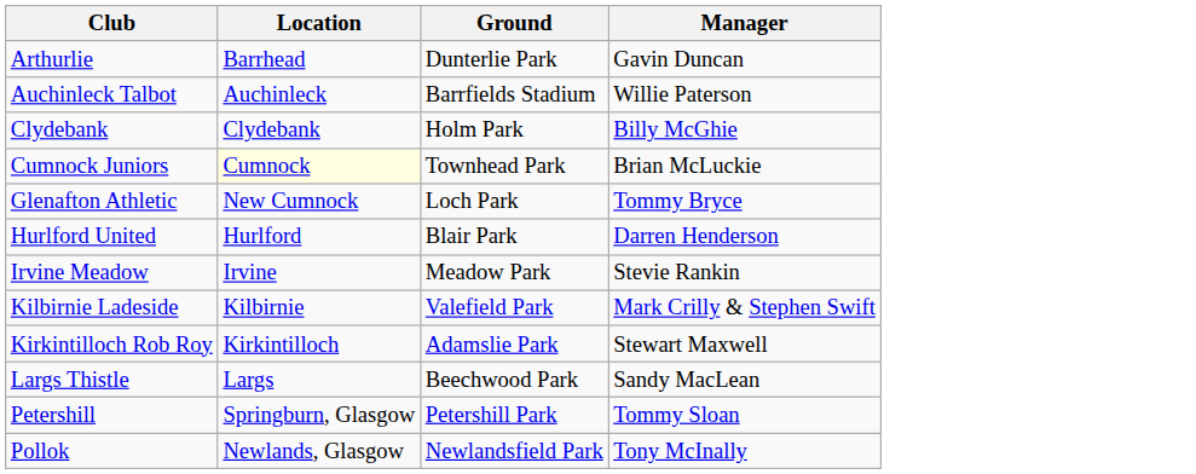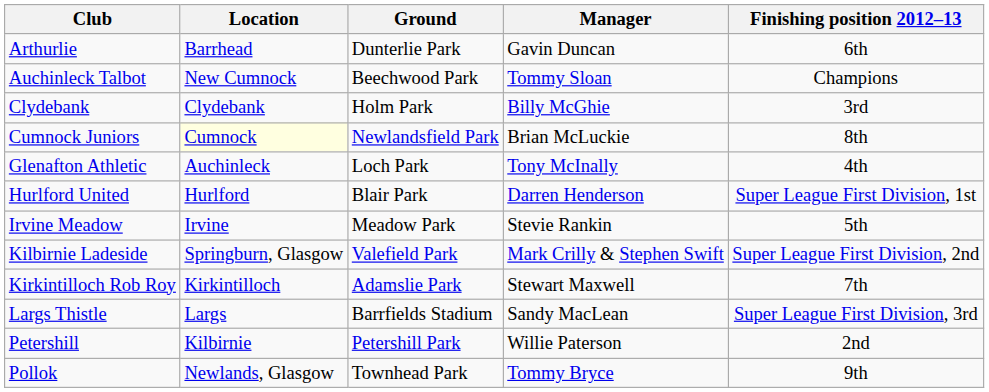 <table class="wikitable sortable">
 <tr>
 <th>Club</th>
 <th>Location</th>
 <th>Ground</th>
 <th>Manager</th>
+<th>Finishing position <a href='#'>2012–13</a></th>
 </tr>
 <tr>
 <td style="text-align:left;"><a href='#'>Arthurlie</a></td>
 <td><a href='#'>Barrhead</a></td>
 <td>Dunterlie Park</td>
 <td>Gavin Duncan</td>
+<td align="center">6th</td>
 </tr>
 <tr>
 <td style="text-align:left;"><a href='#'>Auchinleck Talbot</a></td>
-<td><a href='#'>Auchinleck</a></td>
-<td>Barrfields Stadium</td>
-<td>Willie Paterson</td>
+<td><a href='#'>New Cumnock</a></td>
+<td>Beechwood Park</td>
+<td><a href='#'>Tommy Sloan</a></td>
+<td align="center">Champions</td>
 </tr>
 <tr>
 <td style="text-align:left;"><a href='#'>Clydebank</a></td>
 <td><a href='#'>Clydebank</a></td>
 <td>Holm Park</td>
 <td><a href='#'>Billy McGhie</a></td>
+<td align="center">3rd</td>
 </tr>
 <tr>
 <td style="text-align:left;"><a href='#'>Cumnock Juniors</a></td>
 <td style="background: lightyellow;"><a href='#'>Cumnock</a></td>
-<td>Townhead Park</td>
+<td><a href='#'>Newlandsfield Park</a></td>
 <td>Brian McLuckie</td>
+<td align="center">8th</td>
 </tr>
 <tr>
 <td style="text-align:left;"><a href='#'>Glenafton Athletic</a></td>
-<td><a href='#'>New Cumnock</a></td>
+<td><a href='#'>Auchinleck</a></td>
 <td>Loch Park</td>
-<td><a href='#'>Tommy Bryce</a></td>
+<td><a href='#'>Tony McInally</a></td>
+<td align="center">4th</td>
 </tr>
 <tr>
 <td style="text-align:left;"><a href='#'>Hurlford United</a></td>
 <td><a href='#'>Hurlford</a></td>
 <td>Blair Park</td>
 <td><a href='#'>Darren Henderson</a></td>
+<td align="center"><a href='#'>Super League First Division</a>,  1st</td>
 </tr>
 <tr>
 <td style="text-align:left;"><a href='#'>Irvine Meadow</a></td>
 <td><a href='#'>Irvine</a></td>
 <td>Meadow Park</td>
 <td>Stevie Rankin</td>
+<td align="center">5th</td>
 </tr>
 <tr>
 <td style="text-align:left;"><a href='#'>Kilbirnie Ladeside</a></td>
-<td><a href='#'>Kilbirnie</a></td>
+<td><a href='#'>Springburn</a>, Glasgow</td>
 <td><a href='#'>Valefield Park</a></td>
 <td><a href='#'>Mark Crilly</a> & <a href='#'>Stephen Swift</a></td>
+<td align="center"><a href='#'>Super League First Division</a>, 2nd</td>
 </tr>
 <tr>
 <td style="text-align:left;"><a href='#'>Kirkintilloch Rob Roy</a></td>
 <td><a href='#'>Kirkintilloch</a></td>
 <td><a href='#'>Adamslie Park</a></td>
 <td>Stewart Maxwell</td>
+<td align="center">7th</td>
 </tr>
 <tr>
 <td style="text-align:left;"><a href='#'>Largs Thistle</a></td>
 <td><a href='#'>Largs</a></td>
-<td>Beechwood Park</td>
+<td>Barrfields Stadium</td>
 <td>Sandy MacLean</td>
+<td align="center"><a href='#'>Super League First Division</a>, 3rd</td>
 </tr>
 <tr>
 <td style="text-align:left;"><a href='#'>Petershill</a></td>
-<td><a href='#'>Springburn</a>, Glasgow</td>
+<td><a href='#'>Kilbirnie</a></td>
 <td><a href='#'>Petershill Park</a></td>
-<td><a href='#'>Tommy Sloan</a></td>
+<td>Willie Paterson</td>
+<td align="center">2nd</td>
 </tr>
 <tr>
 <td style="text-align:left;"><a href='#'>Pollok</a></td>
 <td><a href='#'>Newlands</a>, Glasgow</td>
-<td><a href='#'>Newlandsfield Park</a></td>
-<td><a href='#'>Tony McInally</a></td>
+<td>Townhead Park</td>
+<td><a href='#'>Tommy Bryce</a></td>
+<td align="center">9th</td>
 </tr>
 </table>
